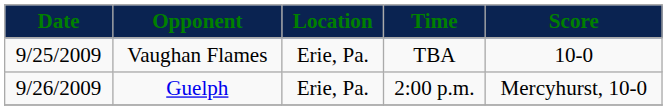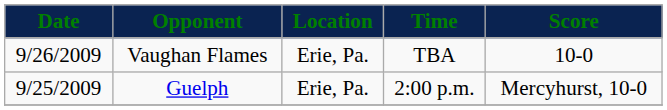 <table class="wikitable" width="80%">
 <tr align="center"  style="background:#0a2351;color:green;">
 <td><strong>Date</strong></td>
 <td><strong>Opponent</strong></td>
 <td><strong>Location</strong></td>
 <td><strong>Time</strong></td>
 <td><strong>Score</strong></td>
 </tr>
 <tr align="center" bgcolor="">
-<td>9/25/2009</td>
+<td>9/26/2009</td>
 <td>Vaughan Flames</td>
 <td>Erie, Pa.</td>
 <td>TBA</td>
 <td>10-0</td>
 </tr>
 <tr align="center" bgcolor="">
-<td>9/26/2009</td>
+<td>9/25/2009</td>
 <td><a href='#'>Guelph</a></td>
 <td>Erie, Pa.</td>
 <td>2:00 p.m.</td>
 <td>Mercyhurst, 10-0</td>
 </tr>
 <tr align="center" bgcolor="">
 </tr>
 </table>
